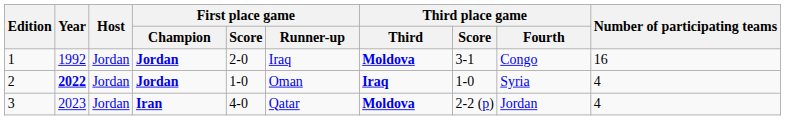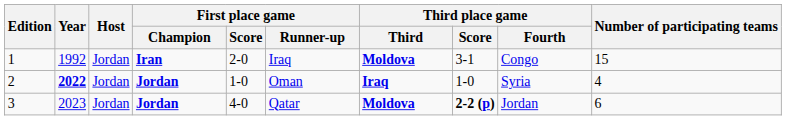 <table class="wikitable sortable">
 <tr>
 <th rowspan="2">Edition</th>
 <th rowspan="2">Year</th>
 <th rowspan="2">Host</th>
 <th colspan="3">First place game</th>
 <th colspan="3">Third place game</th>
 <th rowspan="2">Number of participating  teams</th>
 </tr>
 <tr>
 <th width="100px">Champion</th>
 <th width="">Score</th>
 <th width="100px">Runner-up</th>
 <th width="100px">Third</th>
 <th width="">Score</th>
 <th width="100px">Fourth</th>
 </tr>
 <tr>
 <td>1</td>
 <td><a href='#'>1992</a></td>
 <td align="left"><a href='#'>Jordan</a></td>
-<td><a href='#'><strong>Jordan</strong></a></td>
+<td><strong><a href='#'>Iran</a></strong></td>
 <td>2-0</td>
 <td><a href='#'>Iraq</a></td>
 <td><strong><a href='#'>Moldova</a></strong></td>
 <td>3-1</td>
 <td><a href='#'>Congo</a></td>
-<td>16</td>
+<td>15</td>
 </tr>
 <tr>
 <td>2</td>
 <td><strong><a href='#'>2022</a></strong></td>
 <td align="left"><a href='#'>Jordan</a></td>
 <td><a href='#'><strong>Jordan</strong></a></td>
 <td>1-0</td>
 <td><a href='#'>Oman</a></td>
 <td><a href='#'><strong>Iraq</strong></a></td>
 <td>1-0</td>
 <td><a href='#'>Syria</a></td>
 <td>4</td>
 </tr>
 <tr>
 <td>3</td>
 <td><a href='#'>2023</a></td>
 <td><a href='#'>Jordan</a></td>
-<td><strong><a href='#'>Iran</a></strong></td>
+<td><a href='#'><strong>Jordan</strong></a></td>
 <td>4-0</td>
 <td><a href='#'>Qatar</a></td>
 <td><strong><a href='#'>Moldova</a></strong></td>
-<td>2-2 (<a href='#'>p</a>)</td>
+<td><strong>2-2 (<a href='#'>p</a>)</strong></td>
 <td><a href='#'>Jordan</a></td>
-<td>4</td>
+<td>6</td>
 </tr>
 </table>
